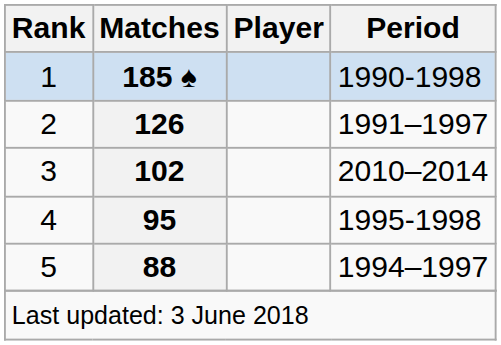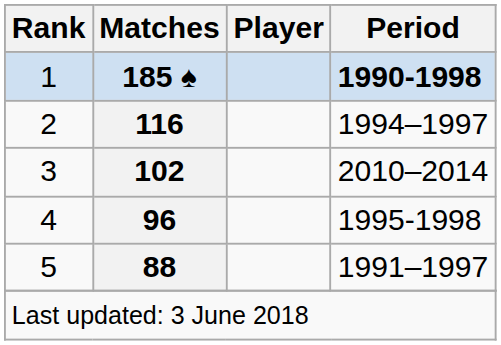 <table class="wikitable sortable">
 <tr>
 <th scope=col>Rank</th>
 <th scope=col>Matches</th>
 <th scope=col>Player</th>
 <th scope=col>Period</th>
 </tr>
 <tr bgcolor=#cee0f2>
 <td align=center>1</td>
 <th scope=row style="background:#cee0f2; text-align:center;">185 ♠</th>
 <td></td>
-<td>1990-1998</td>
+<td><strong>1990-1998</strong></td>
 </tr>
 <tr>
 <td align=center>2</td>
-<th scope=row style=text-align:center;>126</th>
+<th scope=row style=text-align:center;>116</th>
 <td></td>
-<td>1991–1997</td>
+<td>1994–1997</td>
 </tr>
 <tr>
 <td align=center>3</td>
 <th scope=row style=text-align:center;>102</th>
 <td></td>
 <td>2010–2014</td>
 </tr>
 <tr>
 <td align=center>4</td>
-<th scope=row style=text-align:center;>95</th>
+<th scope=row style=text-align:center;>96</th>
 <td></td>
 <td>1995-1998</td>
 </tr>
 <tr>
 <td align=center>5</td>
 <th scope=row style=text-align:center;>88</th>
 <td></td>
-<td>1994–1997</td>
+<td>1991–1997</td>
 </tr>
 <tr>
 </tr>
 <tr class=sortbottom>
 <td colspan=4><small>Last updated: 3 June 2018</small></td>
 </tr>
 </table>
